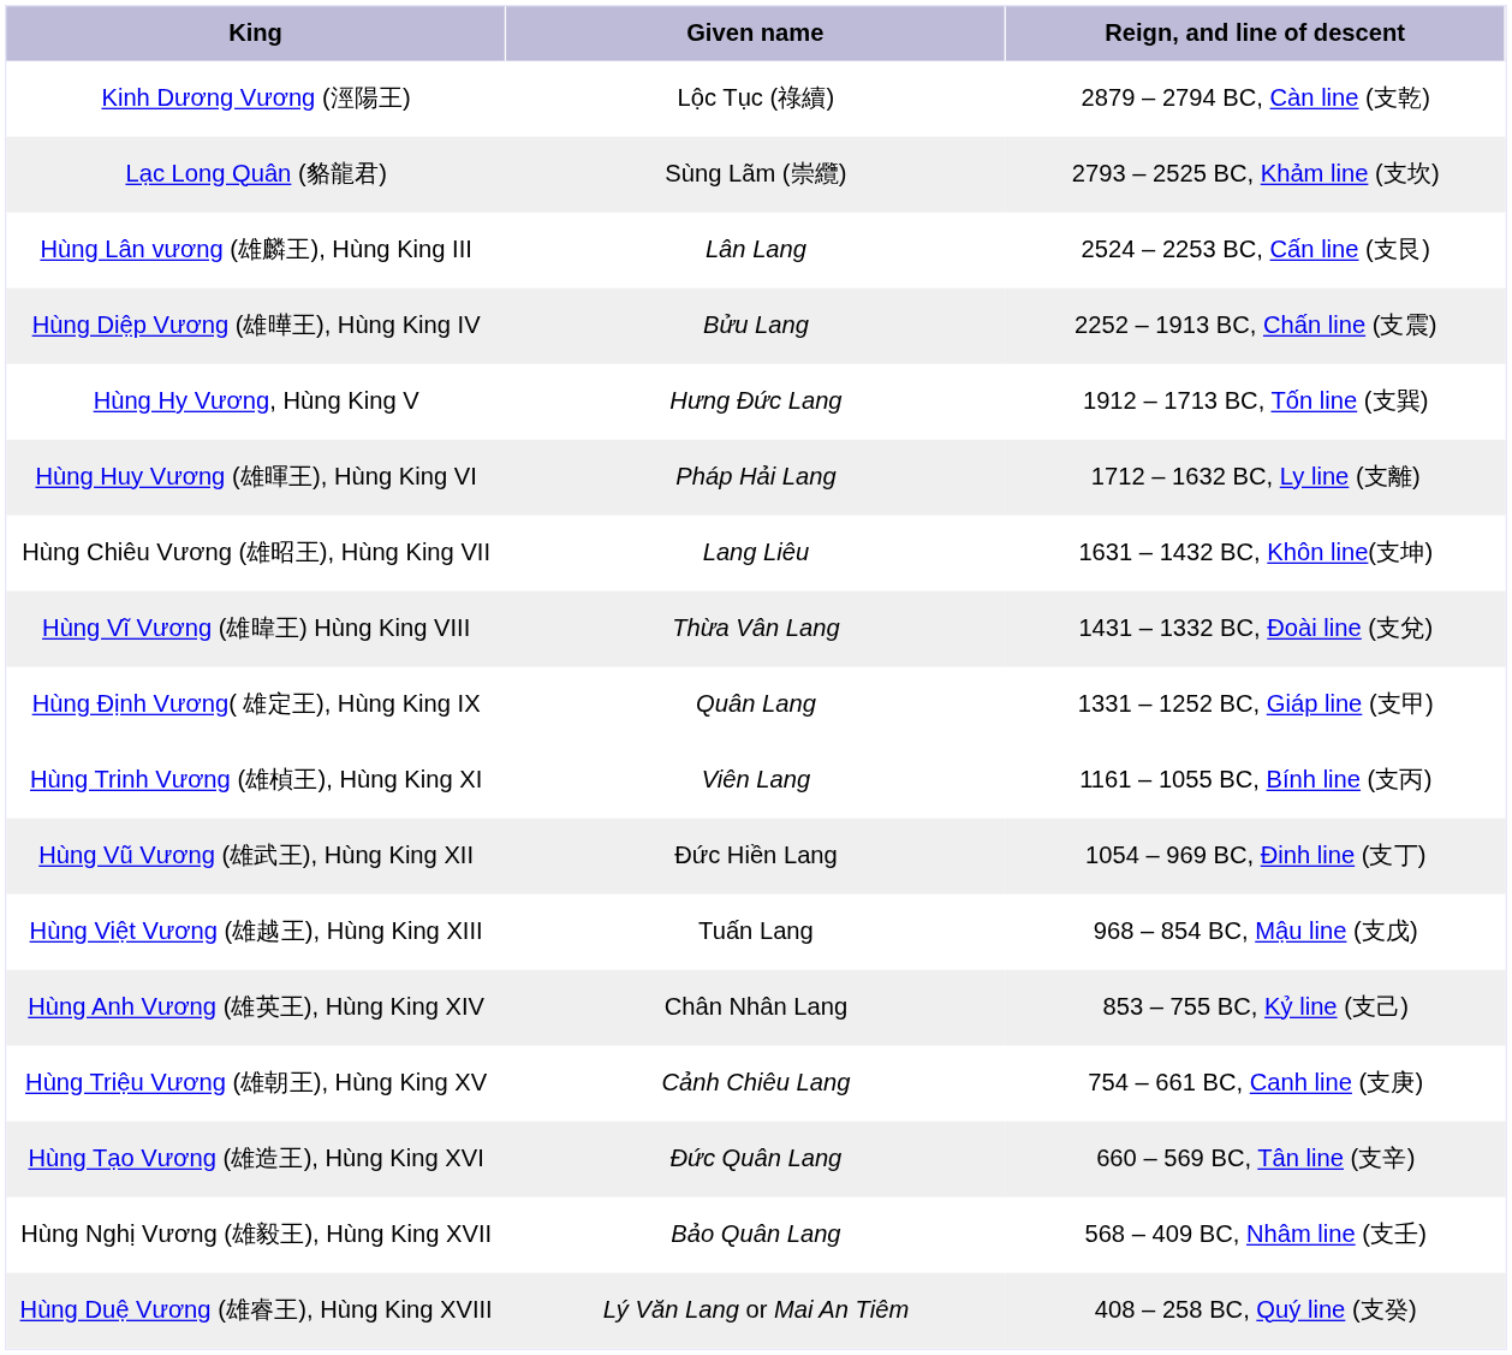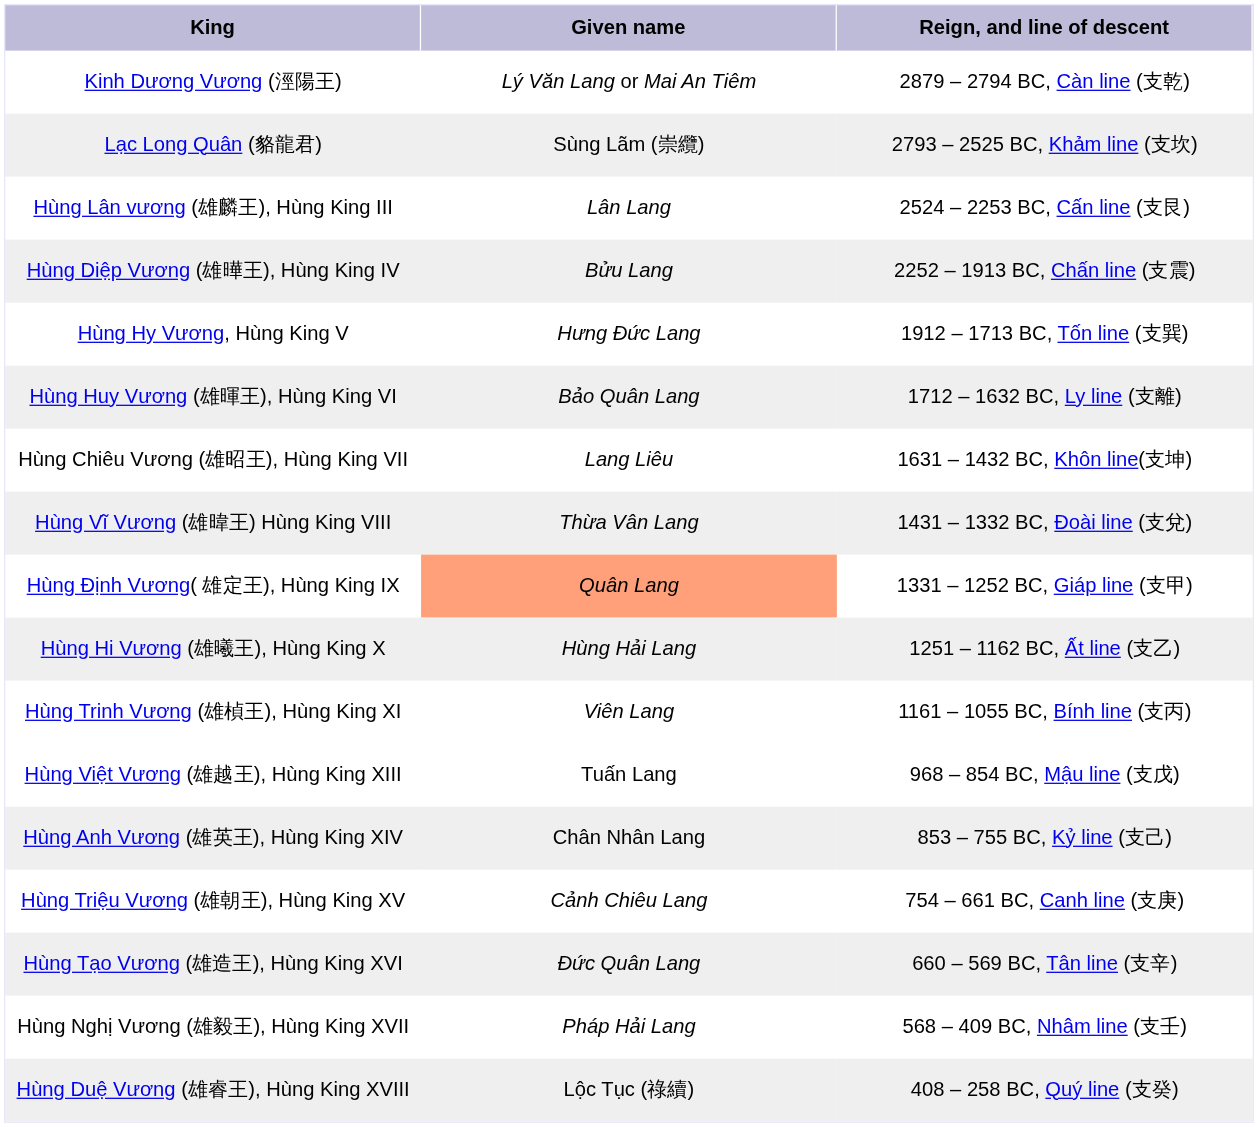 <table width=50% cellpadding=0 cellspacing=0 style="text-align: center; border: 1px solid #E6E6FA;">
 <tr bgcolor="#BDBBD7" style="height:36px;">
 <th width="30%" style="border-right: 1px solid #FFFFFF;">King</th>
 <th width="30%" style="border-right: 1px solid #FFFFFF;">Given name</th>
 <th width="30%" style="border-right: 1px solid #FFFFFF;">Reign, and line of descent</th>
 </tr>
 <tr style="height:50px;">
 <td><a href='#'>Kinh Dương Vương</a> (涇陽王)</td>
-<td>Lộc Tục (祿續)</td>
+<td><em>Lý Văn Lang</em> or <em>Mai An Tiêm</em></td>
 <td>2879 – 2794 BC, <a href='#'>Càn line</a> (支乾)</td>
 </tr>
 <tr style="height:50px;" bgcolor="#EFEFEF">
 <td><a href='#'>Lạc Long Quân</a> (貉龍君)</td>
 <td>Sùng Lãm (崇纜)</td>
 <td>2793 – 2525 BC, <a href='#'>Khảm line</a> (支坎)</td>
 </tr>
 <tr style="height:50px;">
 <td><a href='#'>Hùng Lân vương</a> (雄麟王), Hùng King III</td>
 <td><em>Lân Lang</em></td>
 <td>2524 – 2253 BC, <a href='#'>Cấn line</a> (支艮)</td>
 </tr>
 <tr style="height:50px;" bgcolor="#EFEFEF">
 <td><a href='#'>Hùng Diệp Vương</a> (雄曄王), Hùng King IV</td>
 <td><em>Bửu Lang</em></td>
 <td>2252 – 1913 BC, <a href='#'>Chấn line</a> (支震)</td>
 </tr>
 <tr style="height:50px;">
 <td><a href='#'>Hùng Hy Vương</a>, Hùng King V</td>
 <td><em>Hưng Đức Lang</em></td>
 <td>1912 – 1713 BC, <a href='#'>Tốn line</a> (支巽)</td>
 </tr>
 <tr style="height:50px;" bgcolor="#EFEFEF">
 <td><a href='#'>Hùng Huy Vương</a> (雄暉王), Hùng King VI</td>
-<td><em>Pháp Hải Lang</em></td>
+<td><em>Bảo Quân Lang</em></td>
 <td>1712 – 1632 BC, <a href='#'>Ly line</a> (支離)</td>
 </tr>
 <tr style="height:50px;">
 <td>Hùng Chiêu Vương (雄昭王), Hùng King VII</td>
 <td><em>Lang Liêu</em></td>
 <td>1631 – 1432 BC, <a href='#'>Khôn line</a>(支坤)</td>
 </tr>
 <tr style="height:50px;" bgcolor="#EFEFEF">
 <td><a href='#'>Hùng Vĩ Vương</a> (雄暐王) Hùng King VIII</td>
 <td><em>Thừa Vân Lang</em></td>
 <td>1431 – 1332 BC, <a href='#'>Đoài line</a> (支兌)</td>
 </tr>
 <tr style="height:50px;">
 <td><a href='#'>Hùng Định Vương</a>( 雄定王), Hùng King IX</td>
-<td><em>Quân Lang</em></td>
+<td style="background: lightsalmon;"><em>Quân Lang</em></td>
 <td>1331 – 1252 BC, <a href='#'>Giáp line</a> (支甲)</td>
+</tr>
+<tr style="height:50px;" bgcolor="#EFEFEF">
+<td><a href='#'>Hùng Hi Vương</a> (雄曦王), Hùng King X</td>
+<td><em>Hùng Hải Lang</em></td>
+<td>1251 – 1162 BC, <a href='#'>Ất line</a> (支乙)</td>
 </tr>
 <tr style="height:50px;">
 <td><a href='#'>Hùng Trinh Vương</a> (雄楨王), Hùng King XI</td>
 <td><em>Viên Lang</em></td>
 <td>1161 – 1055 BC, <a href='#'>Bính line</a> (支丙)</td>
-</tr>
-<tr style="height:50px;" bgcolor="#EFEFEF">
-<td><a href='#'>Hùng Vũ Vương</a> (雄武王), Hùng King XII</td>
-<td>Đức Hiền Lang</td>
-<td>1054 – 969 BC, <a href='#'>Đinh line</a> (支丁)</td>
 </tr>
 <tr style="height:50px;">
 <td><a href='#'>Hùng Việt Vương</a> (雄越王), Hùng King XIII</td>
 <td>Tuấn Lang</td>
 <td>968 – 854 BC, <a href='#'>Mậu line</a> (支戊)</td>
 </tr>
 <tr style="height:50px;" bgcolor="#EFEFEF">
 <td><a href='#'>Hùng Anh Vương</a> (雄英王), Hùng King XIV</td>
 <td>Chân Nhân Lang</td>
 <td>853 – 755 BC, <a href='#'>Kỷ line</a> (支己)</td>
 </tr>
 <tr style="height:50px;">
 <td><a href='#'>Hùng Triệu Vương</a> (雄朝王), Hùng King XV</td>
 <td><em>Cảnh Chiêu Lang</em></td>
 <td>754 – 661 BC, <a href='#'>Canh line</a> (支庚)</td>
 </tr>
 <tr style="height:50px;" bgcolor="#EFEFEF">
 <td><a href='#'>Hùng Tạo Vương</a> (雄造王), Hùng King XVI</td>
 <td><em>Đức Quân Lang</em></td>
 <td>660 – 569 BC, <a href='#'>Tân line</a> (支辛)</td>
 </tr>
 <tr style="height:50px;">
 <td>Hùng Nghị Vương (雄毅王), Hùng King XVII</td>
-<td><em>Bảo Quân Lang</em></td>
+<td><em>Pháp Hải Lang</em></td>
 <td>568 – 409 BC, <a href='#'>Nhâm line</a> (支壬)</td>
 </tr>
 <tr style="height:50px;" bgcolor="#EFEFEF">
 <td><a href='#'>Hùng Duệ Vương</a> (雄睿王), Hùng King XVIII</td>
-<td><em>Lý Văn Lang</em> or <em>Mai An Tiêm</em></td>
+<td>Lộc Tục (祿續)</td>
 <td>408 – 258 BC, <a href='#'>Quý line</a> (支癸)</td>
 </tr>
 <tr>
 </tr>
 </table>
